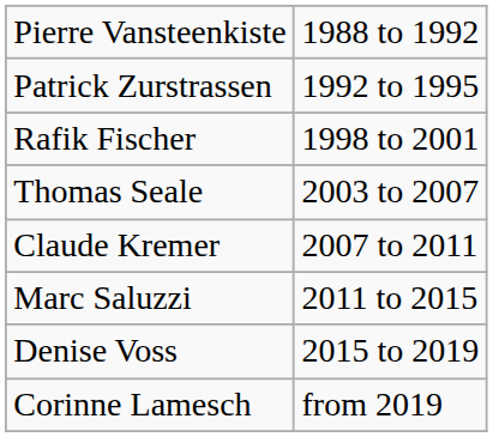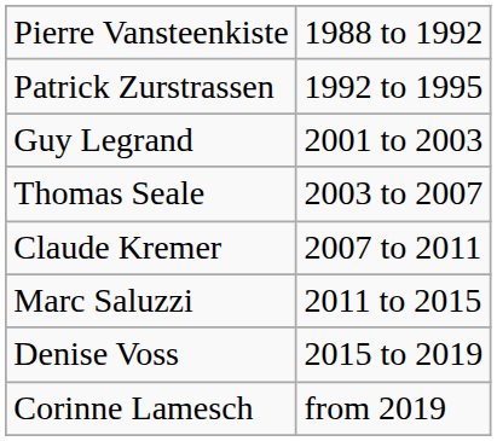 <table class="wikitable">
 <tr>
 <td>Pierre Vansteenkiste</td>
 <td>1988 to 1992</td>
 </tr>
 <tr>
 <td>Patrick Zurstrassen</td>
 <td>1992 to 1995</td>
 </tr>
 <tr>
-<td>Rafik Fischer</td>
-<td>1998 to 2001</td>
+<td>Guy Legrand</td>
+<td>2001 to 2003</td>
 </tr>
 <tr>
 <td>Thomas Seale</td>
 <td>2003 to 2007</td>
 </tr>
 <tr>
 <td>Claude Kremer</td>
 <td>2007 to 2011</td>
 </tr>
 <tr>
 <td>Marc Saluzzi</td>
 <td>2011 to 2015</td>
 </tr>
 <tr>
 <td>Denise Voss</td>
 <td>2015 to 2019</td>
 </tr>
 <tr>
 <td>Corinne Lamesch</td>
 <td>from 2019</td>
 </tr>
 </table>
